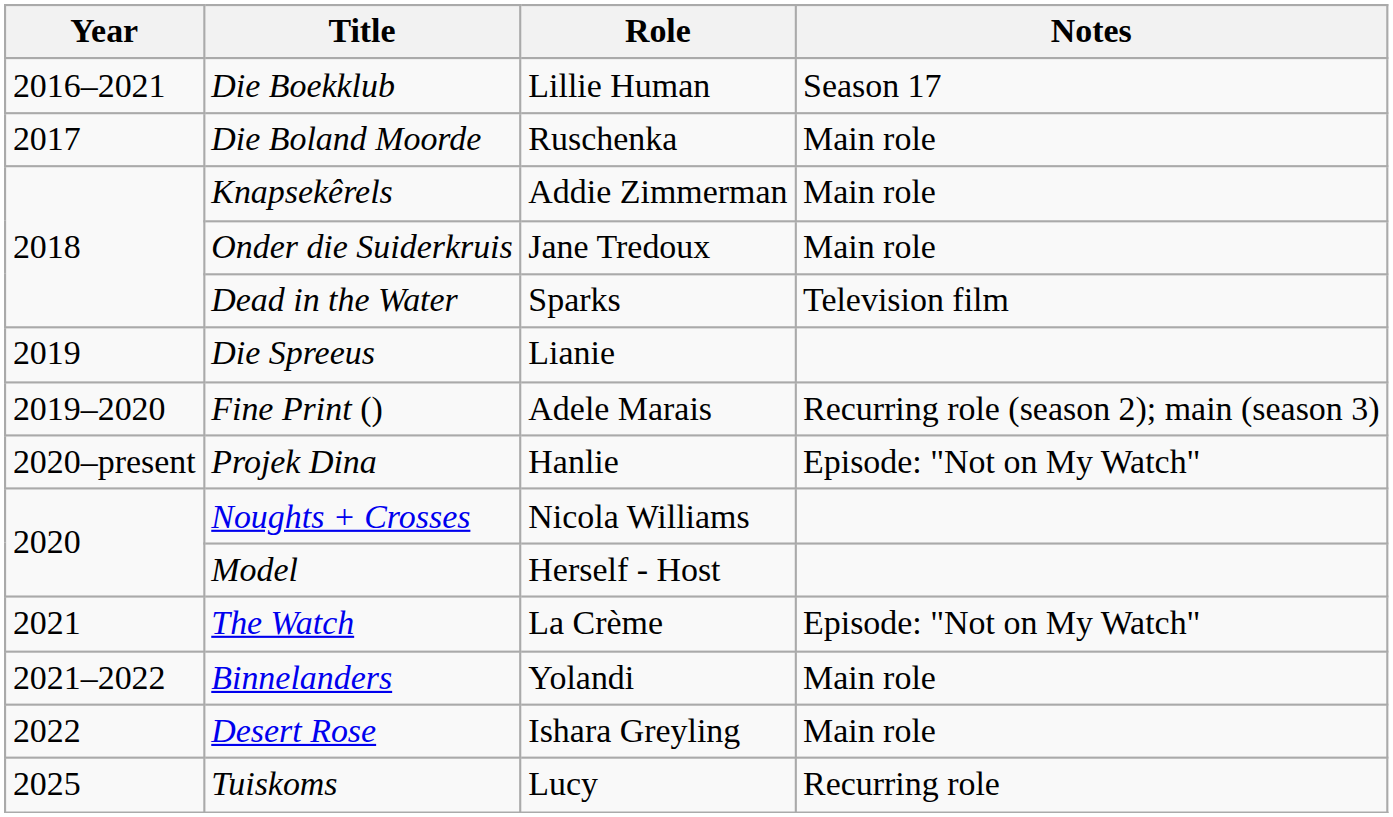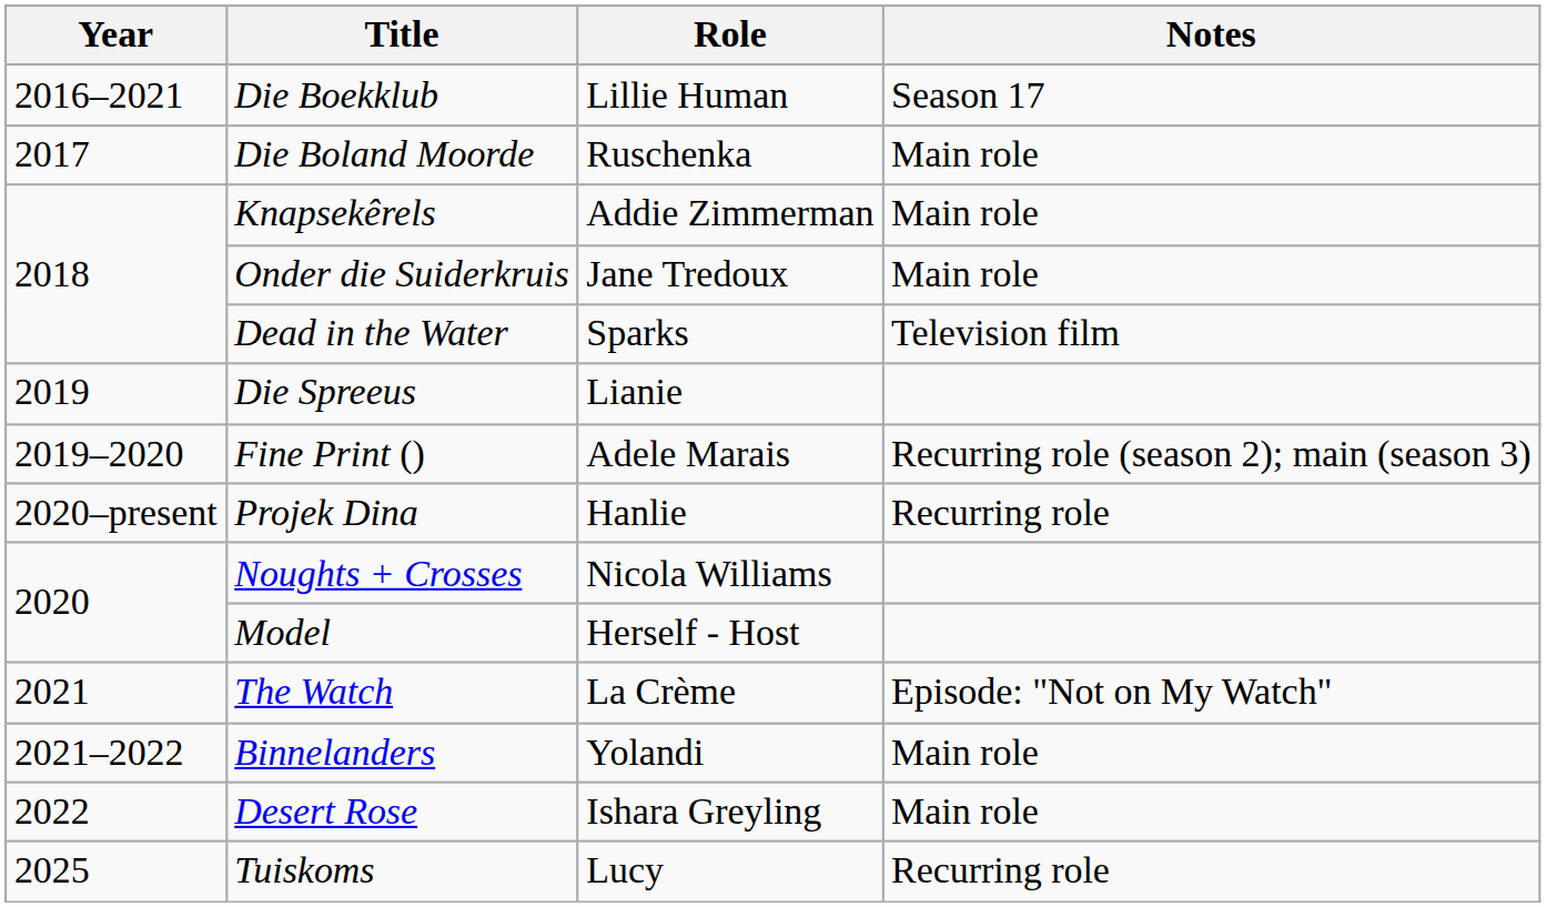 <table class="wikitable sortable">
 <tr>
 <th>Year</th>
 <th>Title</th>
 <th>Role</th>
 <th class="unsortable">Notes</th>
 </tr>
 <tr>
 <td>2016–2021</td>
 <td><em>Die Boekklub</em></td>
 <td>Lillie Human</td>
 <td>Season 17</td>
 </tr>
 <tr>
 <td>2017</td>
 <td><em>Die Boland Moorde</em></td>
 <td>Ruschenka</td>
 <td>Main role</td>
 </tr>
 <tr>
 <td rowspan="3">2018</td>
 <td><em>Knapsekêrels</em></td>
 <td>Addie Zimmerman</td>
 <td>Main role</td>
 </tr>
 <tr>
 <td><em>Onder die Suiderkruis</em></td>
 <td>Jane Tredoux</td>
 <td>Main role</td>
 </tr>
 <tr>
 <td><em>Dead in the Water</em></td>
 <td>Sparks</td>
 <td>Television film</td>
 </tr>
 <tr>
 <td>2019</td>
 <td><em>Die Spreeus</em></td>
 <td>Lianie</td>
 <td></td>
 </tr>
 <tr>
 <td>2019–2020</td>
 <td><em>Fine Print</em> ()</td>
 <td>Adele Marais</td>
 <td>Recurring role (season 2); main (season 3)</td>
 </tr>
 <tr>
 <td>2020–present</td>
 <td><em>Projek Dina</em></td>
 <td>Hanlie</td>
-<td>Episode: "Not on My Watch"</td>
+<td>Recurring role</td>
 </tr>
 <tr>
 <td rowspan="2">2020</td>
 <td><em><a href='#'>Noughts + Crosses</a></em></td>
 <td>Nicola Williams</td>
 <td></td>
 </tr>
 <tr>
 <td><em>Model</em></td>
 <td>Herself - Host</td>
 <td></td>
 </tr>
 <tr>
 <td>2021</td>
 <td><em><a href='#'>The Watch</a></em></td>
 <td>La Crème</td>
 <td>Episode: "Not on My Watch"</td>
 </tr>
 <tr>
 <td>2021–2022</td>
 <td><em><a href='#'>Binnelanders</a></em></td>
 <td>Yolandi</td>
 <td>Main role</td>
 </tr>
 <tr>
 <td>2022</td>
 <td><em><a href='#'>Desert Rose</a></em></td>
 <td>Ishara Greyling</td>
 <td>Main role</td>
 </tr>
 <tr>
 <td>2025</td>
 <td><em>Tuiskoms</em></td>
 <td>Lucy</td>
 <td>Recurring role</td>
 </tr>
 <tr>
 </tr>
 </table>
